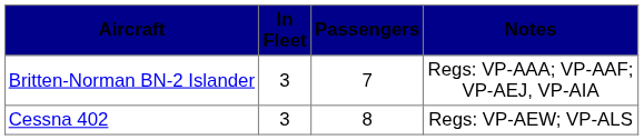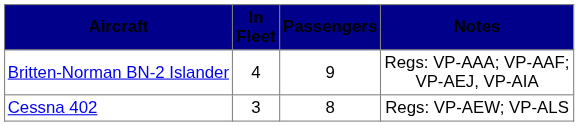 <table class="toccolours" border="1" cellpadding="3" style="margin:1em auto; border-collapse:collapse">
 <tr bgcolor=darkblue>
 <th><span>Aircraft</span></th>
 <th style="width:25px;"><span>In Fleet</span></th>
 <th><span>Passengers</span></th>
 <th><span>Notes</span></th>
 </tr>
 <tr>
 <td><a href='#'>Britten-Norman BN-2 Islander</a></td>
-<td align="center">3</td>
-<td align="center">7</td>
+<td align="center">4</td>
+<td align="center">9</td>
 <td align="center">Regs: VP-AAA; VP-AAF;<br>VP-AEJ, VP-AIA</td>
 </tr>
 <tr>
 <td><a href='#'>Cessna 402</a></td>
 <td align="center">3</td>
 <td align="center">8</td>
 <td align="center">Regs: VP-AEW; VP-ALS</td>
 </tr>
 </table>
